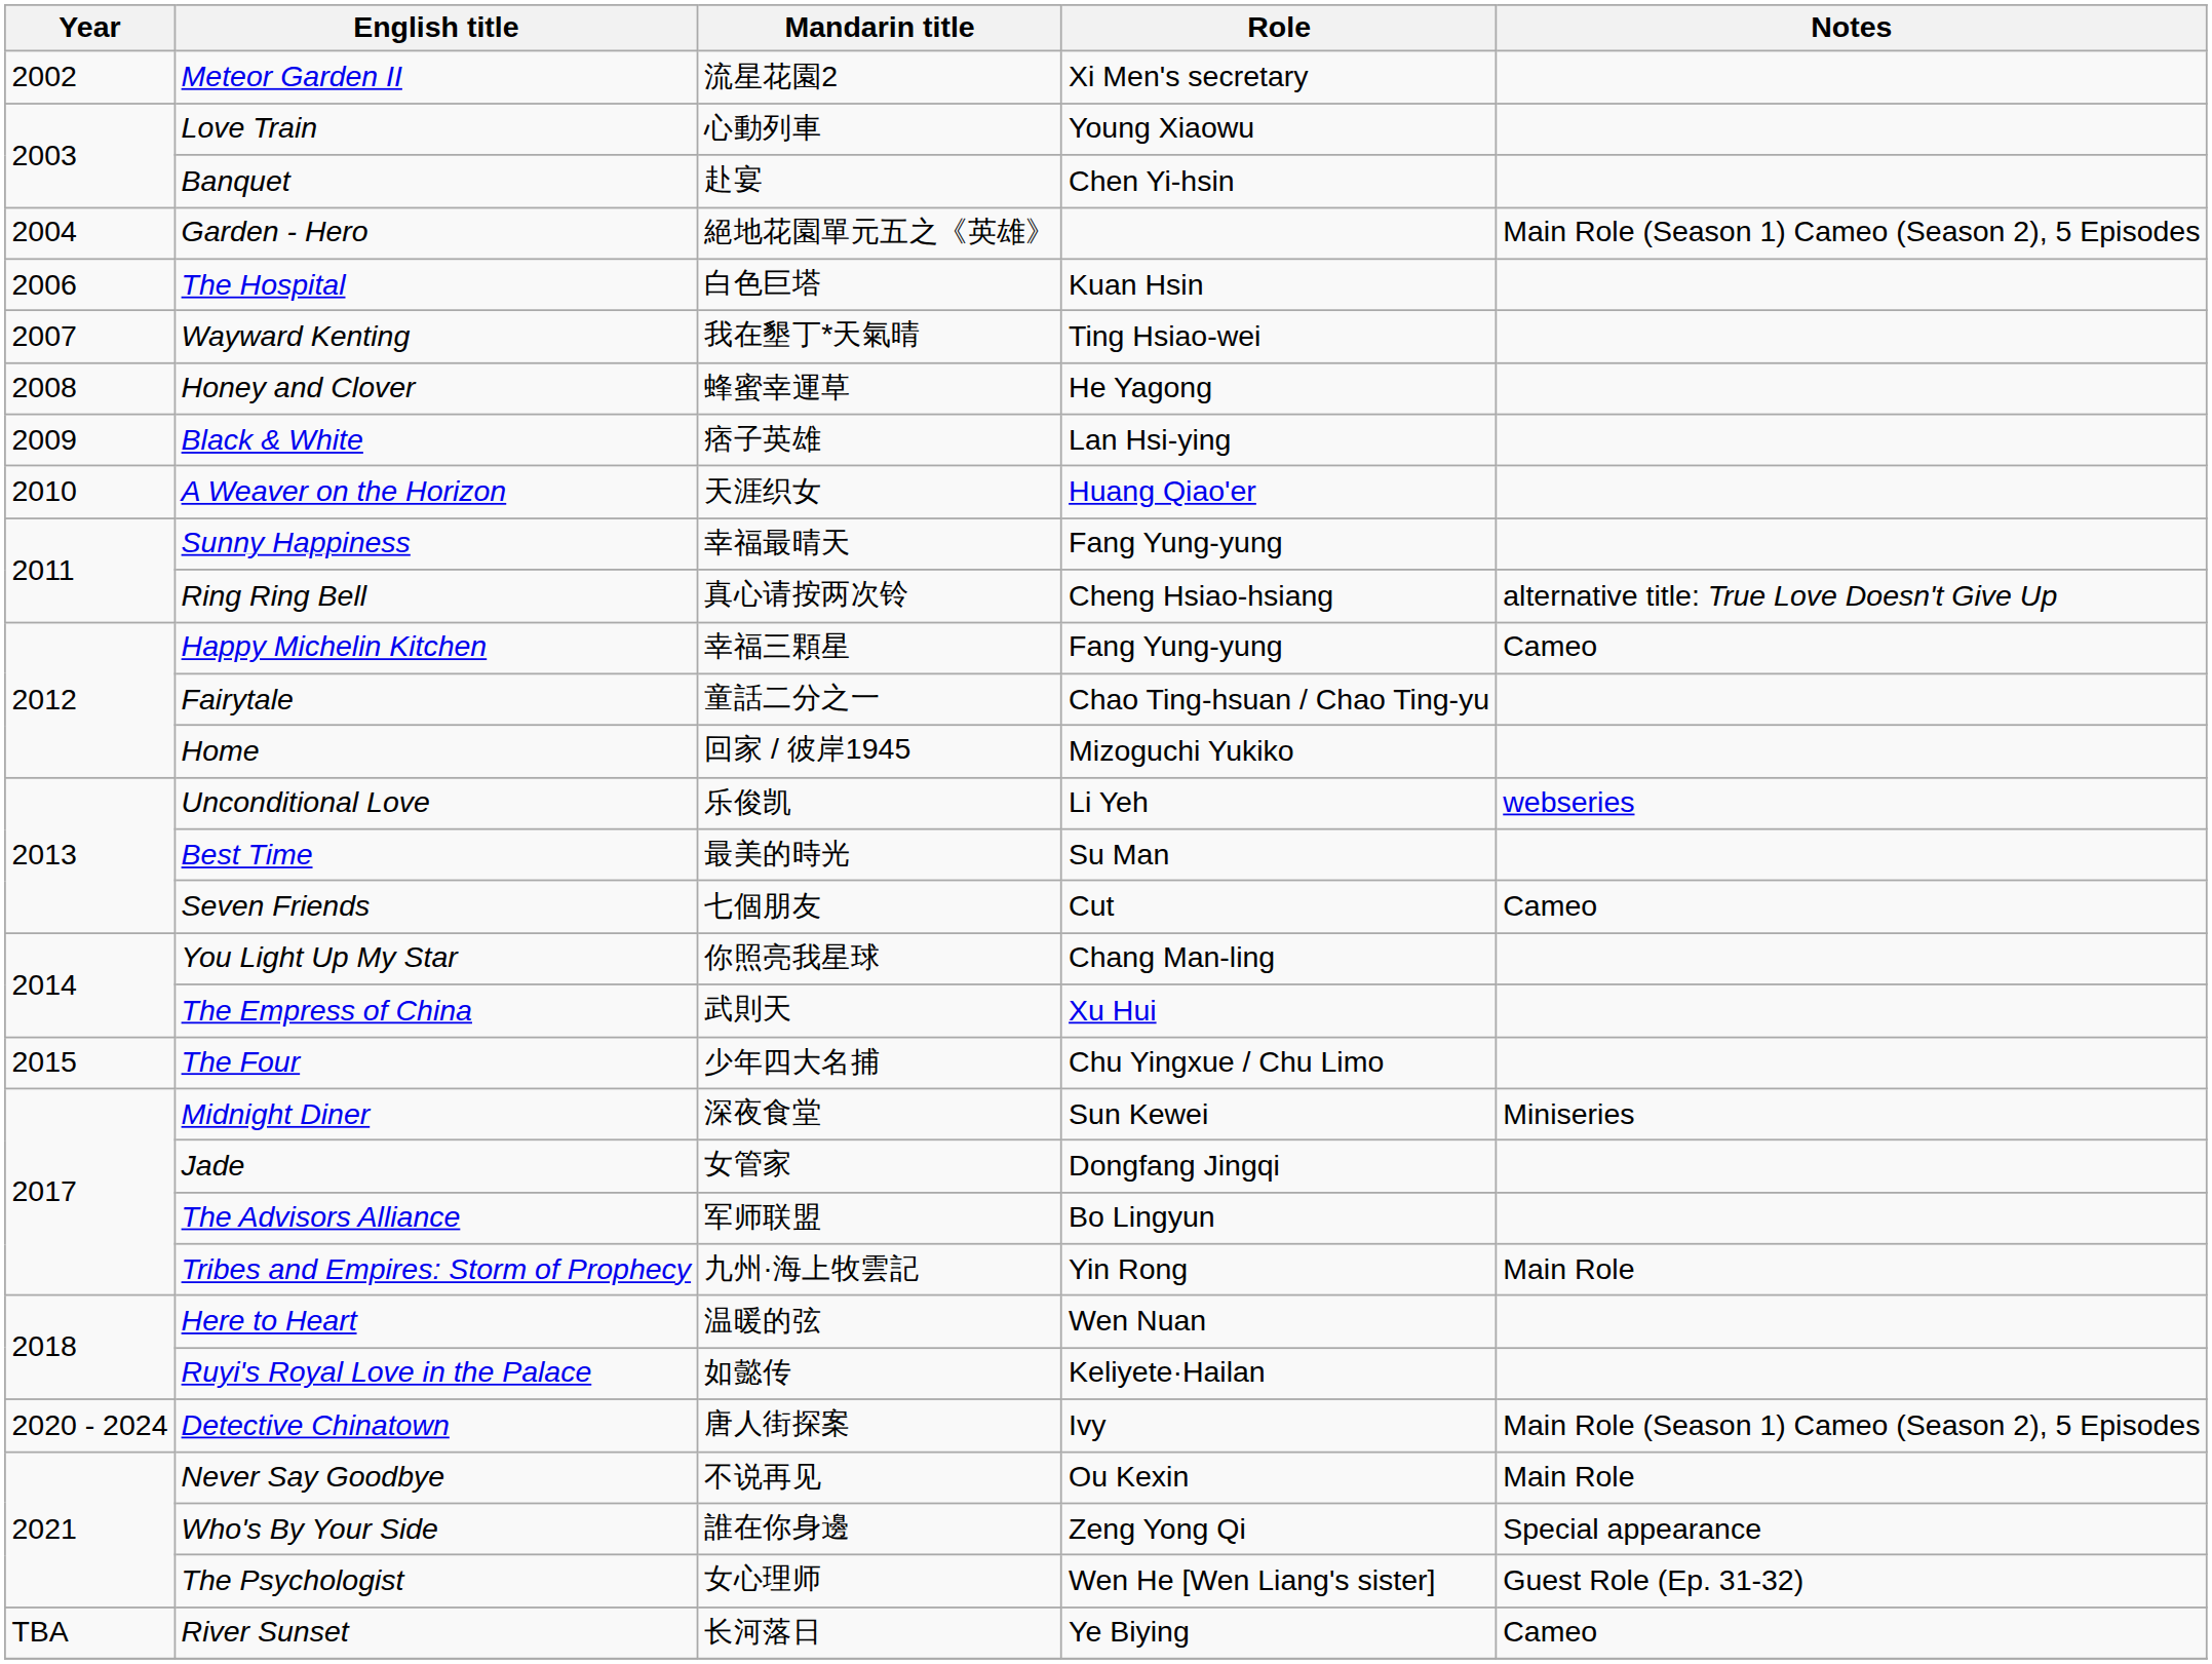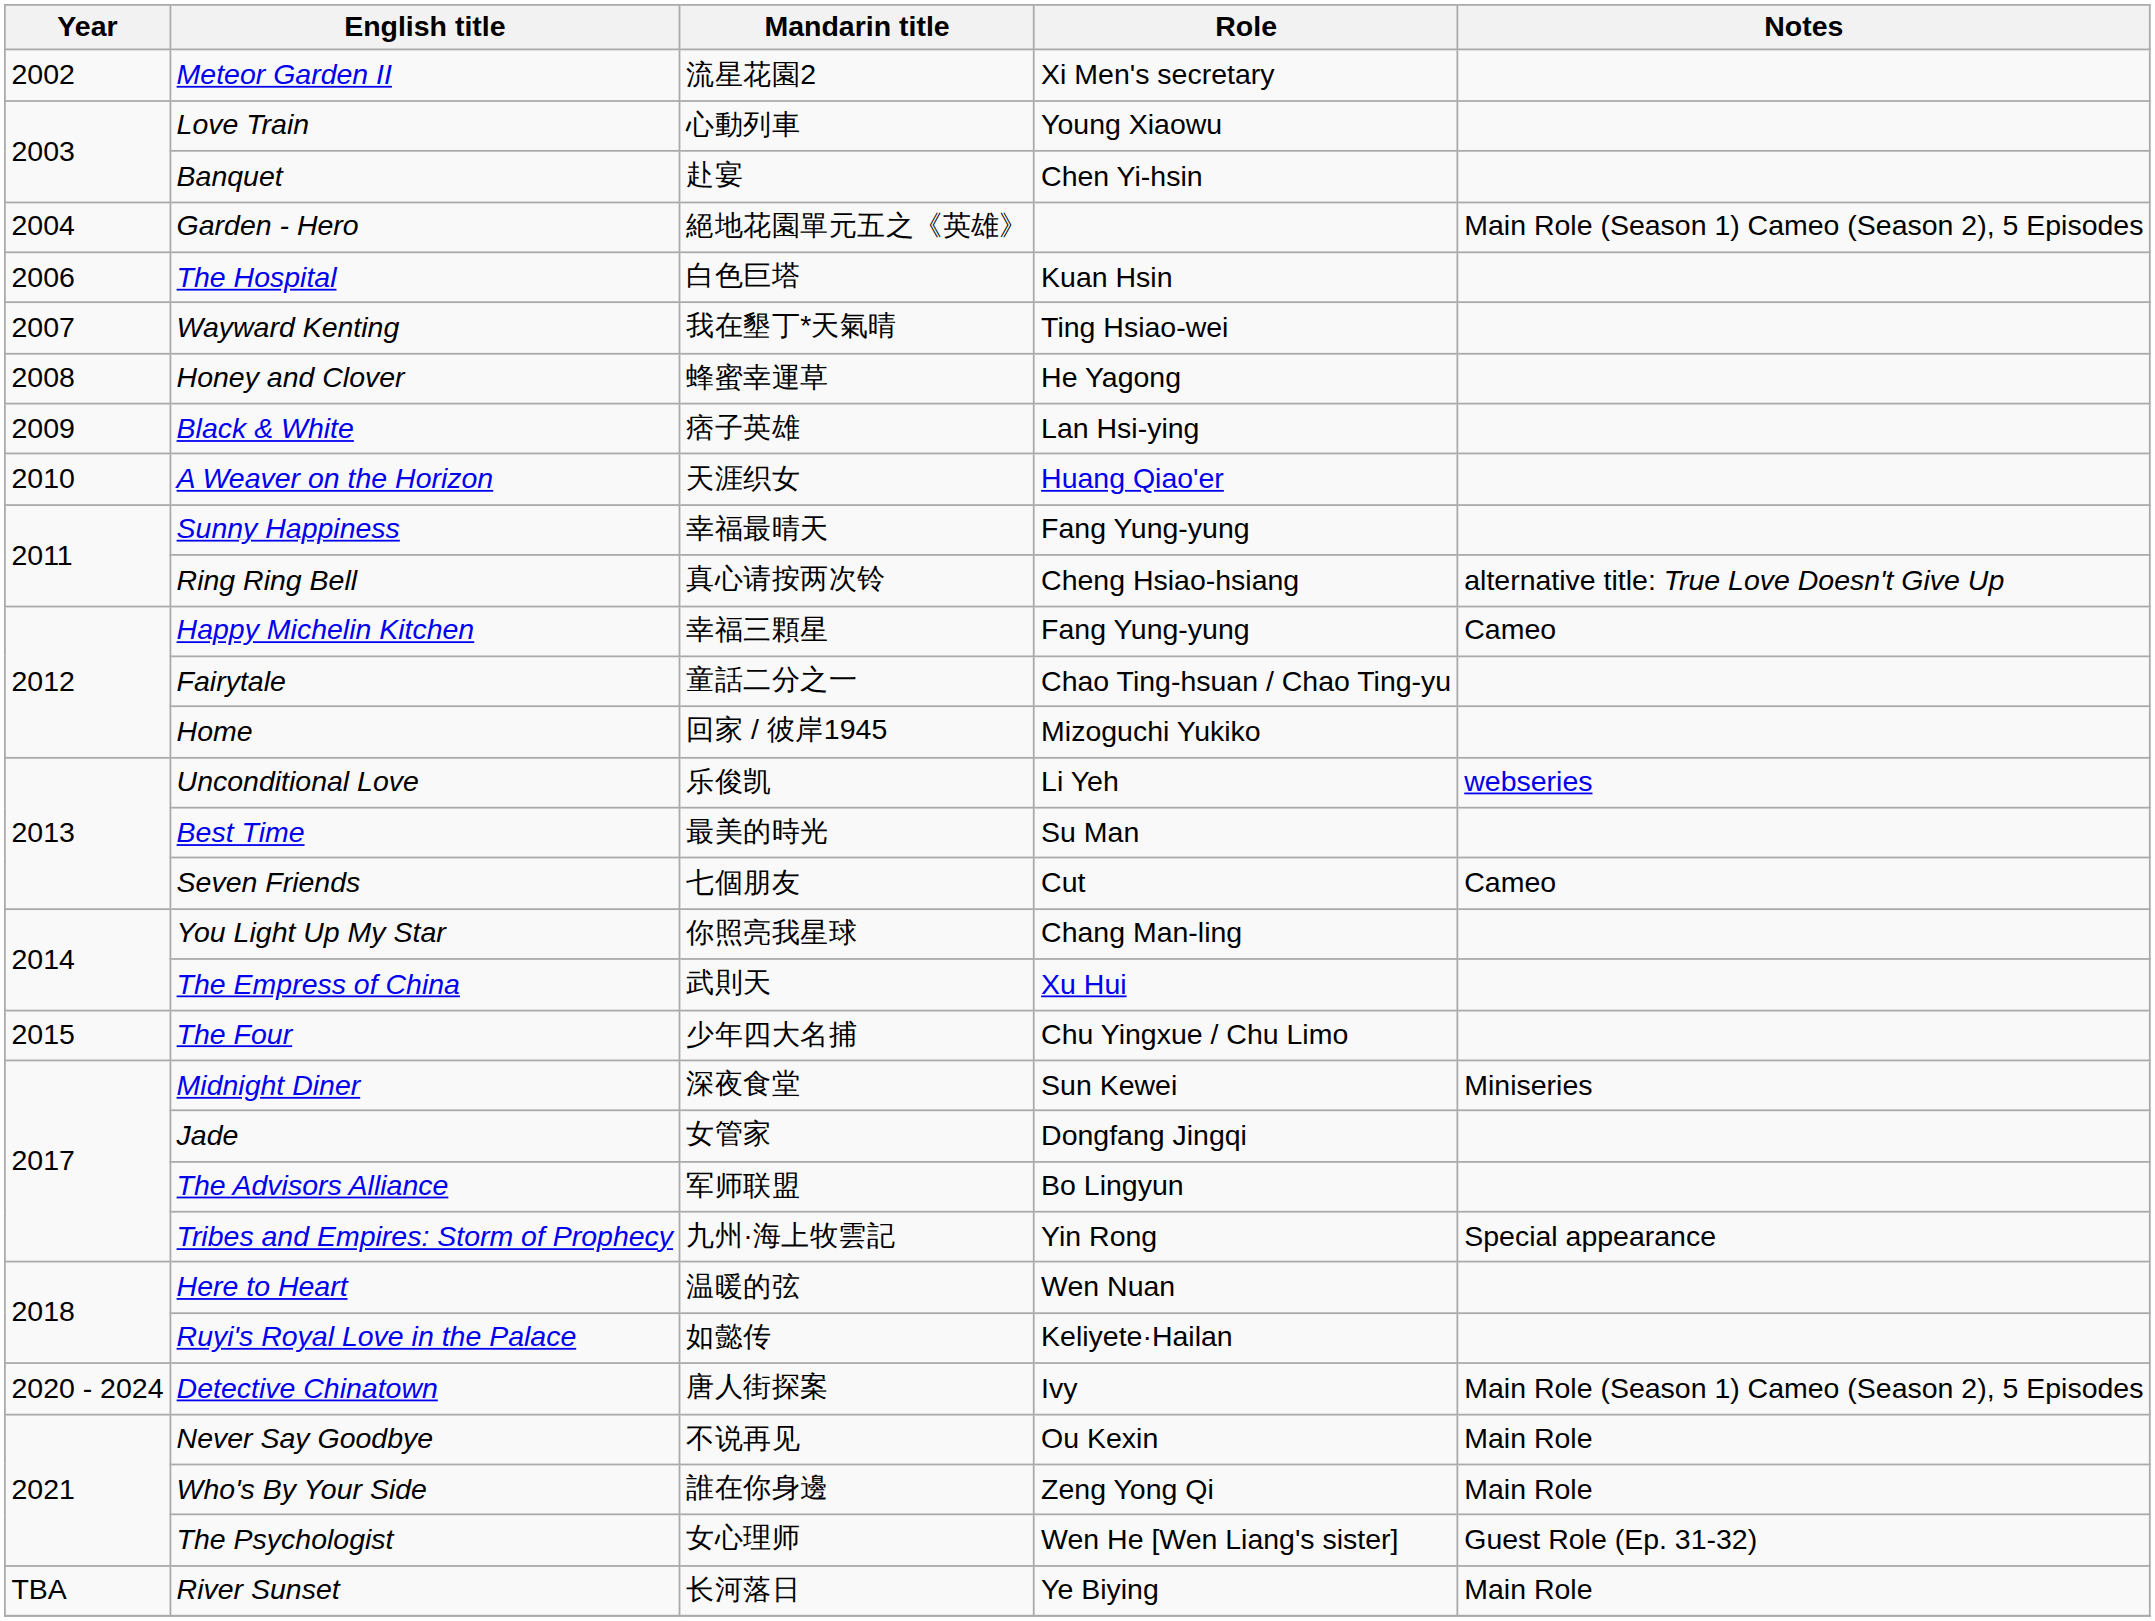 <table class="wikitable sortable">
 <tr>
 <th>Year</th>
 <th>English title</th>
 <th>Mandarin title</th>
 <th>Role</th>
 <th class="unsortable">Notes</th>
 </tr>
 <tr>
 <td>2002</td>
 <td><em><a href='#'>Meteor Garden II</a></em></td>
 <td>流星花園2</td>
 <td>Xi Men's secretary</td>
 <td></td>
 </tr>
 <tr>
 <td rowspan=2>2003</td>
 <td><em>Love Train</em></td>
 <td>心動列車</td>
 <td>Young Xiaowu</td>
 <td></td>
 </tr>
 <tr>
 <td><em>Banquet</em></td>
 <td>赴宴</td>
 <td>Chen Yi-hsin</td>
 <td></td>
 </tr>
 <tr>
 <td>2004</td>
 <td><em>Garden - Hero</em></td>
 <td>絕地花園單元五之《英雄》</td>
 <td></td>
 <td>Main Role (Season 1) Cameo (Season 2), 5 Episodes </td>
 </tr>
 <tr>
 <td>2006</td>
 <td><em><a href='#'>The Hospital</a></em></td>
 <td>白色巨塔</td>
 <td>Kuan Hsin</td>
 <td></td>
 </tr>
 <tr>
 <td>2007</td>
 <td><em>Wayward Kenting</em></td>
 <td>我在墾丁*天氣晴</td>
 <td>Ting Hsiao-wei</td>
 <td></td>
 </tr>
 <tr>
 <td>2008</td>
 <td><em>Honey and Clover</em></td>
 <td>蜂蜜幸運草</td>
 <td>He Yagong</td>
 <td></td>
 </tr>
 <tr>
 <td>2009</td>
 <td><em><a href='#'>Black & White</a></em></td>
 <td>痞子英雄</td>
 <td>Lan Hsi-ying</td>
 <td></td>
 </tr>
 <tr>
 <td>2010</td>
 <td><em><a href='#'>A Weaver on the Horizon</a></em></td>
 <td>天涯织女</td>
 <td><a href='#'>Huang Qiao'er</a></td>
 <td></td>
 </tr>
 <tr>
 <td rowspan=2>2011</td>
 <td><em><a href='#'>Sunny Happiness</a></em></td>
 <td>幸福最晴天</td>
 <td>Fang Yung-yung</td>
 <td></td>
 </tr>
 <tr>
 <td><em>Ring Ring Bell</em></td>
 <td>真心请按两次铃</td>
 <td>Cheng Hsiao-hsiang</td>
 <td>alternative title: <em>True Love Doesn't Give Up</em> </td>
 </tr>
 <tr>
 <td rowspan=3>2012</td>
 <td><em><a href='#'>Happy Michelin Kitchen</a></em></td>
 <td>幸福三顆星</td>
 <td>Fang Yung-yung</td>
 <td>Cameo</td>
 </tr>
 <tr>
 <td><em>Fairytale</em></td>
 <td>童話二分之一</td>
 <td>Chao Ting-hsuan / Chao Ting-yu</td>
 <td></td>
 </tr>
 <tr>
 <td><em>Home</em></td>
 <td>回家 / 彼岸1945</td>
 <td>Mizoguchi Yukiko</td>
 <td></td>
 </tr>
 <tr>
 <td rowspan=3>2013</td>
 <td><em>Unconditional Love</em></td>
 <td>乐俊凯</td>
 <td>Li Yeh</td>
 <td><a href='#'>webseries</a></td>
 </tr>
 <tr>
 <td><em><a href='#'>Best Time</a></em></td>
 <td>最美的時光</td>
 <td>Su Man</td>
 <td></td>
 </tr>
 <tr>
 <td><em>Seven Friends</em></td>
 <td>七個朋友</td>
 <td>Cut</td>
 <td>Cameo</td>
 </tr>
 <tr>
 <td rowspan=2>2014</td>
 <td><em>You Light Up My Star</em></td>
 <td>你照亮我星球</td>
 <td>Chang Man-ling</td>
 <td></td>
 </tr>
 <tr>
 <td><em><a href='#'>The Empress of China</a></em></td>
 <td>武則天</td>
 <td><a href='#'>Xu Hui</a></td>
 <td></td>
 </tr>
 <tr>
 <td>2015</td>
 <td><em><a href='#'>The Four</a></em></td>
 <td>少年四大名捕</td>
 <td>Chu Yingxue / Chu Limo</td>
 <td></td>
 </tr>
 <tr>
 <td rowspan=4>2017</td>
 <td><em><a href='#'>Midnight Diner</a></em></td>
 <td>深夜食堂</td>
 <td>Sun Kewei</td>
 <td>Miniseries</td>
 </tr>
 <tr>
 <td><em>Jade</em></td>
 <td>女管家</td>
 <td>Dongfang Jingqi</td>
 <td></td>
 </tr>
 <tr>
 <td><em><a href='#'>The Advisors Alliance</a></em></td>
 <td>军师联盟</td>
 <td>Bo Lingyun</td>
 <td></td>
 </tr>
 <tr>
 <td><em><a href='#'>Tribes and Empires: Storm of Prophecy</a></em></td>
 <td>九州·海上牧雲記</td>
 <td>Yin Rong</td>
-<td>Main Role</td>
+<td>Special appearance</td>
 </tr>
 <tr>
 <td rowspan=2>2018</td>
 <td><em><a href='#'>Here to Heart</a></em></td>
 <td>温暖的弦</td>
 <td>Wen Nuan</td>
 <td></td>
 </tr>
 <tr>
 <td><em><a href='#'>Ruyi's Royal Love in the Palace</a></em></td>
 <td>如懿传</td>
 <td>Keliyete·Hailan</td>
 <td></td>
 </tr>
 <tr>
 <td>2020 - 2024</td>
 <td><em><a href='#'>Detective Chinatown</a></em></td>
 <td>唐人街探案</td>
 <td>Ivy</td>
 <td>Main Role (Season 1) Cameo (Season 2), 5 Episodes </td>
 </tr>
 <tr>
 <td rowspan=3>2021</td>
 <td><em>Never Say Goodbye</em></td>
 <td>不说再见</td>
 <td>Ou Kexin</td>
 <td>Main Role </td>
 </tr>
 <tr>
 <td><em>Who's By Your Side</em></td>
 <td>誰在你身邊</td>
 <td>Zeng Yong Qi</td>
-<td>Special appearance</td>
+<td>Main Role</td>
 </tr>
 <tr>
 <td><em>The Psychologist</em></td>
 <td>女心理师</td>
 <td>Wen He [Wen Liang's sister]</td>
 <td>Guest Role (Ep. 31-32)</td>
 </tr>
 <tr>
 <td>TBA</td>
 <td><em>River Sunset</em></td>
 <td>长河落日</td>
 <td>Ye Biying</td>
-<td>Cameo</td>
+<td>Main Role </td>
 </tr>
 <tr>
 </tr>
 </table>
